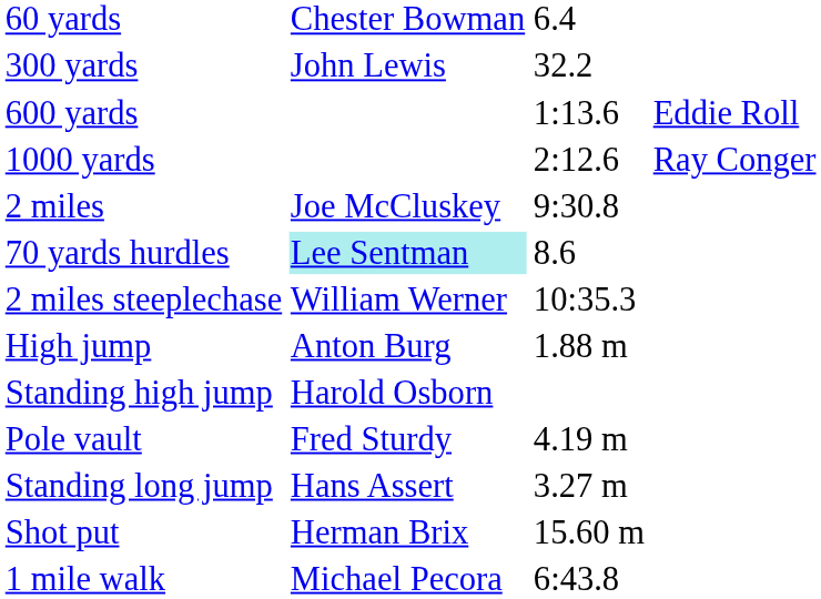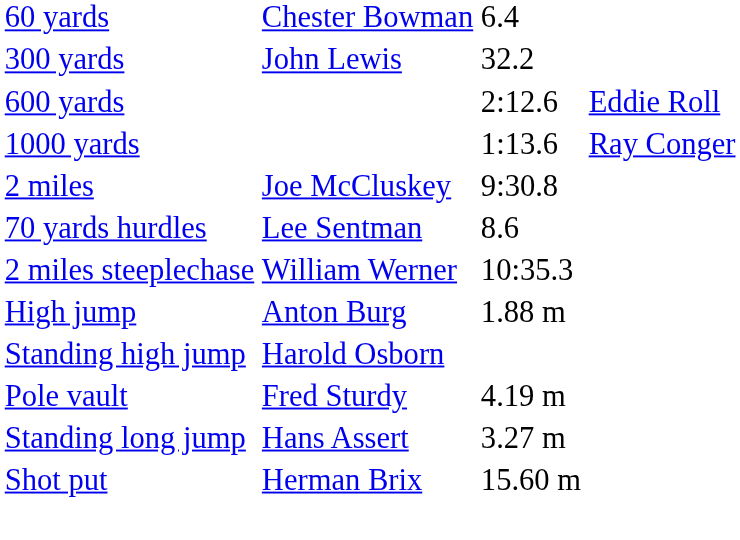 <table>
 <tr>
 <td><a href='#'>60 yards</a></td>
 <td><a href='#'>Chester Bowman</a></td>
 <td>6.4</td>
 <td></td>
 <td></td>
 <td></td>
 <td></td>
 </tr>
 <tr>
 <td><a href='#'>300 yards</a></td>
 <td><a href='#'>John Lewis</a></td>
 <td>32.2</td>
 <td></td>
 <td></td>
 <td></td>
 <td></td>
 </tr>
 <tr>
 <td><a href='#'>600 yards</a></td>
 <td></td>
-<td>1:13.6</td>
+<td>2:12.6</td>
 <td><a href='#'>Eddie Roll</a></td>
 <td></td>
 <td></td>
 <td></td>
 </tr>
 <tr>
 <td><a href='#'>1000 yards</a></td>
 <td></td>
-<td>2:12.6</td>
+<td>1:13.6</td>
 <td><a href='#'>Ray Conger</a></td>
 <td></td>
 <td></td>
 <td></td>
 </tr>
 <tr>
 <td><a href='#'>2 miles</a></td>
 <td><a href='#'>Joe McCluskey</a></td>
 <td>9:30.8</td>
 <td></td>
 <td></td>
 <td></td>
 <td></td>
 </tr>
 <tr>
 <td><a href='#'>70 yards hurdles</a></td>
-<td style="background: paleturquoise;"><a href='#'>Lee Sentman</a></td>
+<td><a href='#'>Lee Sentman</a></td>
 <td>8.6</td>
 <td></td>
 <td></td>
 <td></td>
 <td></td>
 </tr>
 <tr>
 <td><a href='#'>2 miles steeplechase</a></td>
 <td><a href='#'>William Werner</a></td>
 <td>10:35.3</td>
 <td></td>
 <td></td>
 <td></td>
 <td></td>
 </tr>
 <tr>
 <td><a href='#'>High jump</a></td>
 <td><a href='#'>Anton Burg</a></td>
 <td>1.88 m</td>
 <td></td>
 <td></td>
 <td></td>
 <td></td>
 </tr>
 <tr>
 <td><a href='#'>Standing high jump</a></td>
 <td><a href='#'>Harold Osborn</a></td>
 <td></td>
 <td></td>
 <td></td>
 <td></td>
 <td></td>
 </tr>
 <tr>
 <td><a href='#'>Pole vault</a></td>
 <td><a href='#'>Fred Sturdy</a></td>
 <td>4.19 m</td>
 <td></td>
 <td></td>
 <td></td>
 <td></td>
 </tr>
 <tr>
 <td><a href='#'>Standing long jump</a></td>
 <td><a href='#'>Hans Assert</a></td>
 <td>3.27 m</td>
 <td></td>
 <td></td>
 <td></td>
 <td></td>
 </tr>
 <tr>
 <td><a href='#'>Shot put</a></td>
 <td><a href='#'>Herman Brix</a></td>
 <td>15.60 m</td>
 <td></td>
 <td></td>
 <td></td>
 <td></td>
 </tr>
-<tr>
-<td><a href='#'>1 mile walk</a></td>
-<td><a href='#'>Michael Pecora</a></td>
-<td>6:43.8</td>
-<td></td>
-<td></td>
-<td></td>
-<td></td>
-</tr>
 </table>
